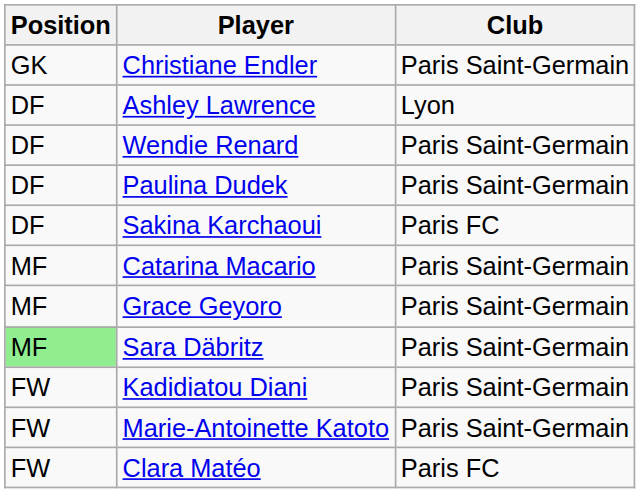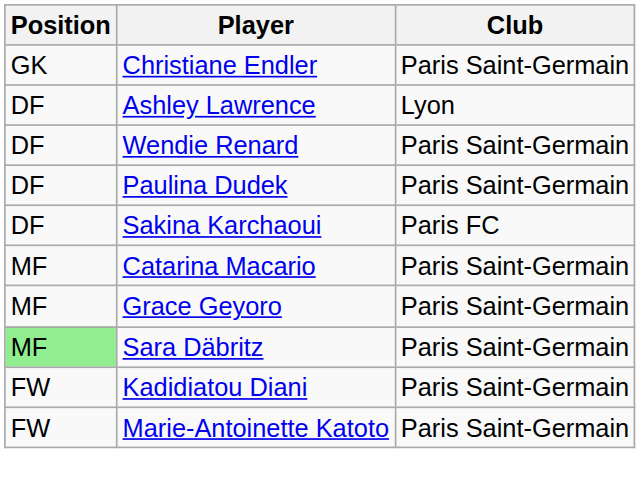 <table class="wikitable" style="font-size:95%">
 <tr>
 <th>Position</th>
 <th>Player</th>
 <th>Club</th>
 </tr>
 <tr>
 <td>GK</td>
 <td> <a href='#'>Christiane Endler</a></td>
 <td>Paris Saint-Germain</td>
 </tr>
 <tr>
 <td>DF</td>
 <td> <a href='#'>Ashley Lawrence</a></td>
 <td>Lyon</td>
 </tr>
 <tr>
 <td>DF</td>
 <td> <a href='#'>Wendie Renard</a></td>
 <td>Paris Saint-Germain</td>
 </tr>
 <tr>
 <td>DF</td>
 <td> <a href='#'>Paulina Dudek</a></td>
 <td>Paris Saint-Germain</td>
 </tr>
 <tr>
 <td>DF</td>
 <td> <a href='#'>Sakina Karchaoui</a></td>
 <td>Paris FC</td>
 </tr>
 <tr>
 <td>MF</td>
 <td> <a href='#'>Catarina Macario</a></td>
 <td>Paris Saint-Germain</td>
 </tr>
 <tr>
 <td>MF</td>
 <td> <a href='#'>Grace Geyoro</a></td>
 <td>Paris Saint-Germain</td>
 </tr>
 <tr>
 <td style="background: lightgreen;">MF</td>
 <td> <a href='#'>Sara Däbritz</a></td>
 <td>Paris Saint-Germain</td>
 </tr>
 <tr>
 <td>FW</td>
 <td> <a href='#'>Kadidiatou Diani</a></td>
 <td>Paris Saint-Germain</td>
 </tr>
 <tr>
 <td>FW</td>
 <td> <a href='#'>Marie-Antoinette Katoto</a></td>
 <td>Paris Saint-Germain</td>
 </tr>
-<tr>
-<td>FW</td>
-<td> <a href='#'>Clara Matéo</a></td>
-<td>Paris FC</td>
-</tr>
 </table>
